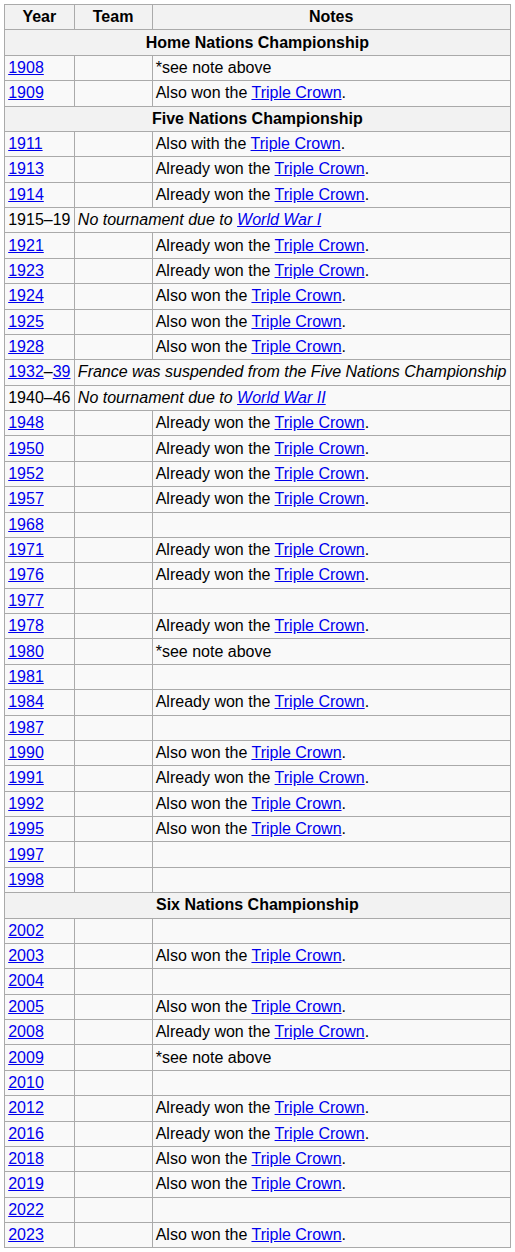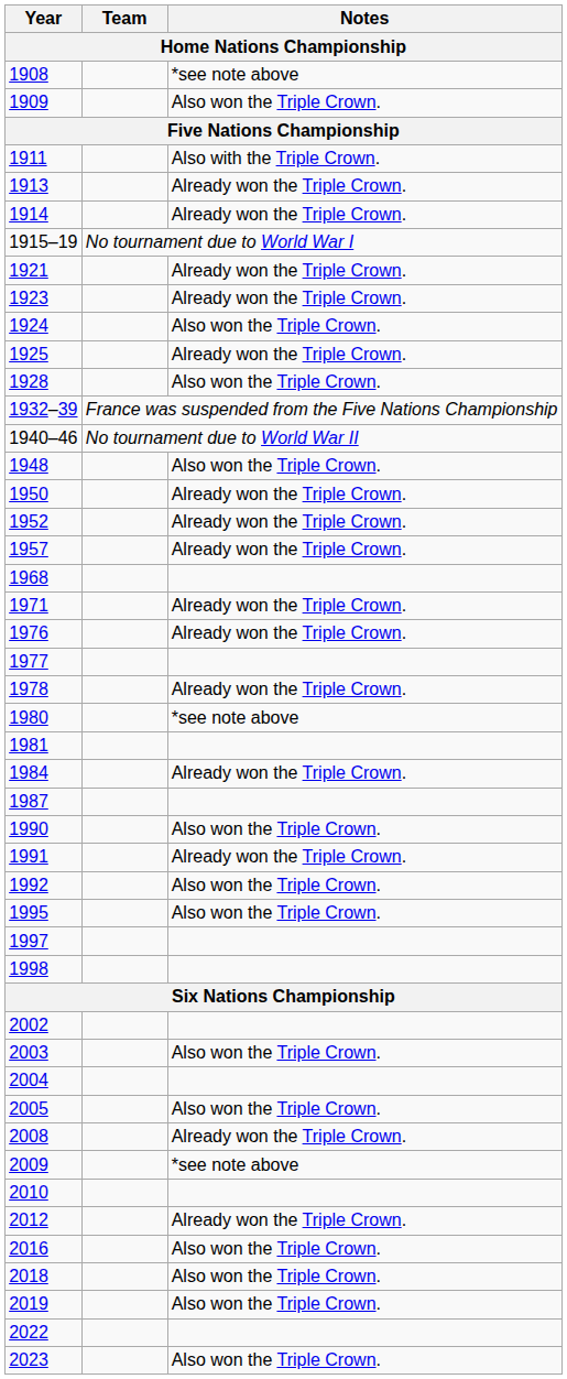 <table class="wikitable sortable">
 <tr>
 <th>Year</th>
 <th>Team</th>
 <th>Notes</th>
 </tr>
 <tr>
 <th colspan=3>Home Nations Championship</th>
 </tr>
 <tr>
 <td><a href='#'>1908</a></td>
 <td></td>
 <td>*see note above</td>
 </tr>
 <tr>
 <td><a href='#'>1909</a></td>
 <td></td>
 <td>Also won the <a href='#'>Triple Crown</a>.</td>
 </tr>
 <tr>
 <th colspan=3>Five Nations Championship</th>
 </tr>
 <tr>
 <td><a href='#'>1911</a></td>
 <td></td>
 <td>Also with the <a href='#'>Triple Crown</a>.</td>
 </tr>
 <tr>
 <td><a href='#'>1913</a></td>
 <td></td>
 <td>Already won the <a href='#'>Triple Crown</a>.</td>
 </tr>
 <tr>
 <td><a href='#'>1914</a></td>
 <td></td>
 <td>Already won the <a href='#'>Triple Crown</a>.</td>
 </tr>
 <tr>
 <td>1915–19</td>
 <td colspan=2><em>No tournament due to <a href='#'>World War I</a></em></td>
 </tr>
 <tr>
 <td><a href='#'>1921</a></td>
 <td></td>
 <td>Already won the <a href='#'>Triple Crown</a>.</td>
 </tr>
 <tr>
 <td><a href='#'>1923</a></td>
 <td></td>
 <td>Already won the <a href='#'>Triple Crown</a>.</td>
 </tr>
 <tr>
 <td><a href='#'>1924</a></td>
 <td></td>
 <td>Also won the <a href='#'>Triple Crown</a>.</td>
 </tr>
 <tr>
 <td><a href='#'>1925</a></td>
 <td></td>
-<td>Also won the <a href='#'>Triple Crown</a>.</td>
+<td>Already won the <a href='#'>Triple Crown</a>.</td>
 </tr>
 <tr>
 <td><a href='#'>1928</a></td>
 <td></td>
 <td>Also won the <a href='#'>Triple Crown</a>.</td>
 </tr>
 <tr>
 <td><a href='#'>1932</a>–<a href='#'>39</a></td>
 <td colspan=2><em>France was suspended from the Five Nations Championship</em></td>
 </tr>
 <tr>
 <td>1940–46</td>
 <td colspan=2><em>No tournament due to <a href='#'>World War II</a></em></td>
 </tr>
 <tr>
 <td><a href='#'>1948</a></td>
 <td></td>
-<td>Already won the <a href='#'>Triple Crown</a>.</td>
+<td>Also won the <a href='#'>Triple Crown</a>.</td>
 </tr>
 <tr>
 <td><a href='#'>1950</a></td>
 <td></td>
 <td>Already won the <a href='#'>Triple Crown</a>.</td>
 </tr>
 <tr>
 <td><a href='#'>1952</a></td>
 <td></td>
 <td>Already won the <a href='#'>Triple Crown</a>.</td>
 </tr>
 <tr>
 <td><a href='#'>1957</a></td>
 <td></td>
 <td>Already won the <a href='#'>Triple Crown</a>.</td>
 </tr>
 <tr>
 <td><a href='#'>1968</a></td>
 <td></td>
 <td></td>
 </tr>
 <tr>
 <td><a href='#'>1971</a></td>
 <td></td>
 <td>Already won the <a href='#'>Triple Crown</a>.</td>
 </tr>
 <tr>
 <td><a href='#'>1976</a></td>
 <td></td>
 <td>Already won the <a href='#'>Triple Crown</a>.</td>
 </tr>
 <tr>
 <td><a href='#'>1977</a></td>
 <td></td>
 <td></td>
 </tr>
 <tr>
 <td><a href='#'>1978</a></td>
 <td></td>
 <td>Already won the <a href='#'>Triple Crown</a>.</td>
 </tr>
 <tr>
 <td><a href='#'>1980</a></td>
 <td></td>
 <td>*see note above</td>
 </tr>
 <tr>
 <td><a href='#'>1981</a></td>
 <td></td>
 <td></td>
 </tr>
 <tr>
 <td><a href='#'>1984</a></td>
 <td></td>
 <td>Already won the <a href='#'>Triple Crown</a>.</td>
 </tr>
 <tr>
 <td><a href='#'>1987</a></td>
 <td></td>
 <td></td>
 </tr>
 <tr>
 <td><a href='#'>1990</a></td>
 <td></td>
 <td>Also won the <a href='#'>Triple Crown</a>.</td>
 </tr>
 <tr>
 <td><a href='#'>1991</a></td>
 <td></td>
 <td>Already won the <a href='#'>Triple Crown</a>.</td>
 </tr>
 <tr>
 <td><a href='#'>1992</a></td>
 <td></td>
 <td>Also won the <a href='#'>Triple Crown</a>.</td>
 </tr>
 <tr>
 <td><a href='#'>1995</a></td>
 <td></td>
 <td>Also won the <a href='#'>Triple Crown</a>.</td>
 </tr>
 <tr>
 <td><a href='#'>1997</a></td>
 <td></td>
 <td></td>
 </tr>
 <tr>
 <td><a href='#'>1998</a></td>
 <td></td>
 <td></td>
 </tr>
 <tr>
 <th colspan=3>Six Nations Championship</th>
 </tr>
 <tr>
 <td><a href='#'>2002</a></td>
 <td></td>
 <td></td>
 </tr>
 <tr>
 <td><a href='#'>2003</a></td>
 <td></td>
 <td>Also won the <a href='#'>Triple Crown</a>.</td>
 </tr>
 <tr>
 <td><a href='#'>2004</a></td>
 <td></td>
 <td></td>
 </tr>
 <tr>
 <td><a href='#'>2005</a></td>
 <td></td>
 <td>Also won the <a href='#'>Triple Crown</a>.</td>
 </tr>
 <tr>
 <td><a href='#'>2008</a></td>
 <td></td>
 <td>Already won the <a href='#'>Triple Crown</a>.</td>
 </tr>
 <tr>
 <td><a href='#'>2009</a></td>
 <td></td>
 <td>*see note above</td>
 </tr>
 <tr>
 <td><a href='#'>2010</a></td>
 <td></td>
 <td></td>
 </tr>
 <tr>
 <td><a href='#'>2012</a></td>
 <td></td>
 <td>Already won the <a href='#'>Triple Crown</a>.</td>
 </tr>
 <tr>
 <td><a href='#'>2016</a></td>
 <td></td>
-<td>Already won the <a href='#'>Triple Crown</a>.</td>
+<td>Also won the <a href='#'>Triple Crown</a>.</td>
 </tr>
 <tr>
 <td><a href='#'>2018</a></td>
 <td></td>
 <td>Also won the <a href='#'>Triple Crown</a>.</td>
 </tr>
 <tr>
 <td><a href='#'>2019</a></td>
 <td></td>
 <td>Also won the <a href='#'>Triple Crown</a>.</td>
 </tr>
 <tr>
 <td><a href='#'>2022</a></td>
 <td></td>
 <td></td>
 </tr>
 <tr>
 <td><a href='#'>2023</a></td>
 <td></td>
 <td>Also won the <a href='#'>Triple Crown</a>.</td>
 </tr>
 </table>
